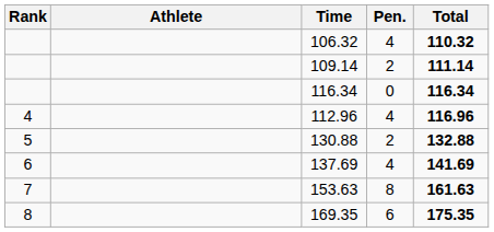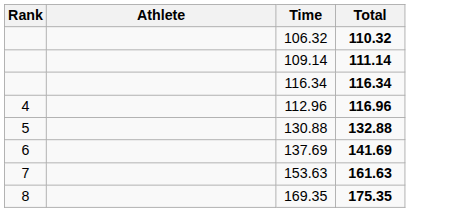 <table class=wikitable style="text-align:center">
 <tr>
 <th width=40>Rank</th>
 <th width=250>Athlete</th>
 <th width=60>Time</th>
-<th width=40>Pen.</th>
 <th width=70>Total</th>
 </tr>
 <tr>
 <td></td>
 <td align=left></td>
 <td>106.32</td>
-<td>4</td>
 <td><strong>110.32</strong></td>
 </tr>
 <tr>
 <td></td>
 <td align=left></td>
 <td>109.14</td>
-<td>2</td>
 <td><strong>111.14</strong></td>
 </tr>
 <tr>
 <td></td>
 <td align=left></td>
 <td>116.34</td>
-<td>0</td>
 <td><strong>116.34</strong></td>
 </tr>
 <tr>
 <td>4</td>
 <td align=left></td>
 <td>112.96</td>
-<td>4</td>
 <td><strong>116.96</strong></td>
 </tr>
 <tr>
 <td>5</td>
 <td align=left></td>
 <td>130.88</td>
-<td>2</td>
 <td><strong>132.88</strong></td>
 </tr>
 <tr>
 <td>6</td>
 <td align=left></td>
 <td>137.69</td>
-<td>4</td>
 <td><strong>141.69</strong></td>
 </tr>
 <tr>
 <td>7</td>
 <td align=left></td>
 <td>153.63</td>
-<td>8</td>
 <td><strong>161.63</strong></td>
 </tr>
 <tr>
 <td>8</td>
 <td align=left></td>
 <td>169.35</td>
-<td>6</td>
 <td><strong>175.35</strong></td>
 </tr>
 </table>
